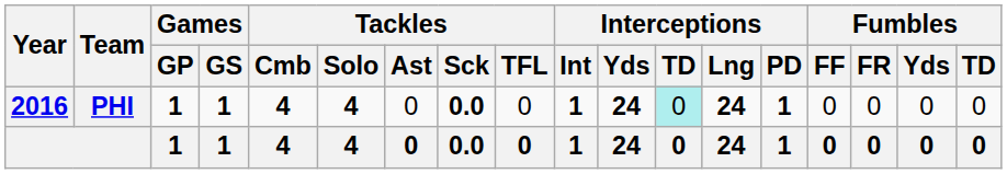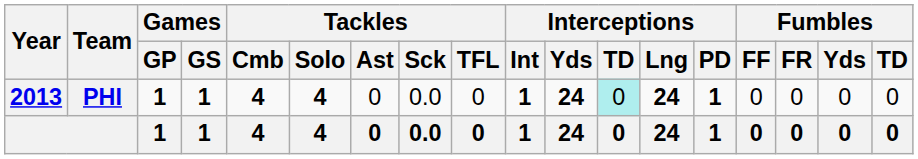 <table class="wikitable" style="text-align:center">
 <tr>
 <th rowspan="2">Year</th>
 <th rowspan="2">Team</th>
 <th colspan="2">Games</th>
 <th colspan="5">Tackles</th>
 <th colspan="5">Interceptions</th>
 <th colspan="4">Fumbles</th>
 </tr>
 <tr>
 <th>GP</th>
 <th>GS</th>
 <th>Cmb</th>
 <th>Solo</th>
 <th>Ast</th>
 <th>Sck</th>
 <th>TFL</th>
 <th>Int</th>
 <th>Yds</th>
 <th>TD</th>
 <th>Lng</th>
 <th>PD</th>
 <th>FF</th>
 <th>FR</th>
 <th>Yds</th>
 <th>TD</th>
 </tr>
 <tr>
-<th><a href='#'>2016</a></th>
+<th><a href='#'>2013</a></th>
 <th><a href='#'>PHI</a></th>
 <td><strong>1</strong></td>
 <td><strong>1</strong></td>
 <td><strong>4</strong></td>
 <td><strong>4</strong></td>
 <td>0</td>
-<td><strong>0.0</strong></td>
+<td>0.0</td>
 <td>0</td>
 <td><strong>1</strong></td>
 <td><strong>24</strong></td>
 <td style="background: paleturquoise;">0</td>
 <td><strong>24</strong></td>
 <td><strong>1</strong></td>
 <td>0</td>
 <td>0</td>
 <td>0</td>
 <td>0</td>
 </tr>
 <tr>
 <th colspan="2"></th>
 <th>1</th>
 <th>1</th>
 <th>4</th>
 <th>4</th>
 <th>0</th>
 <th>0.0</th>
 <th>0</th>
 <th>1</th>
 <th>24</th>
 <th>0</th>
 <th>24</th>
 <th>1</th>
 <th>0</th>
 <th>0</th>
 <th>0</th>
 <th>0</th>
 </tr>
 </table>
